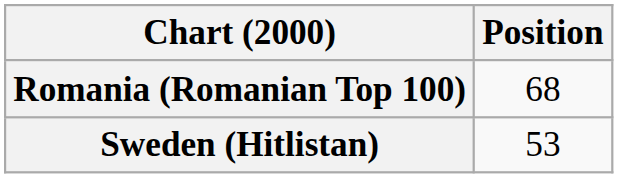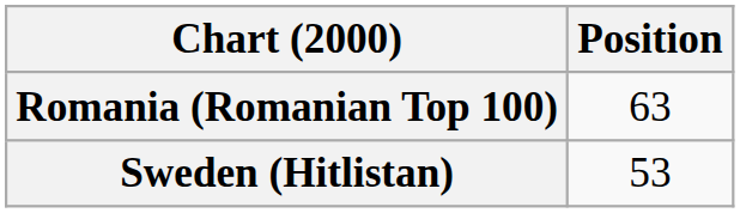 <table class="wikitable plainrowheaders" style="text-align:center">
 <tr>
 <th>Chart (2000)</th>
 <th>Position</th>
 </tr>
 <tr>
 <th scope="row">Romania (Romanian Top 100)</th>
-<td>68</td>
+<td>63</td>
 </tr>
 <tr>
 <th scope="row">Sweden (Hitlistan)</th>
 <td>53</td>
 </tr>
 </table>
